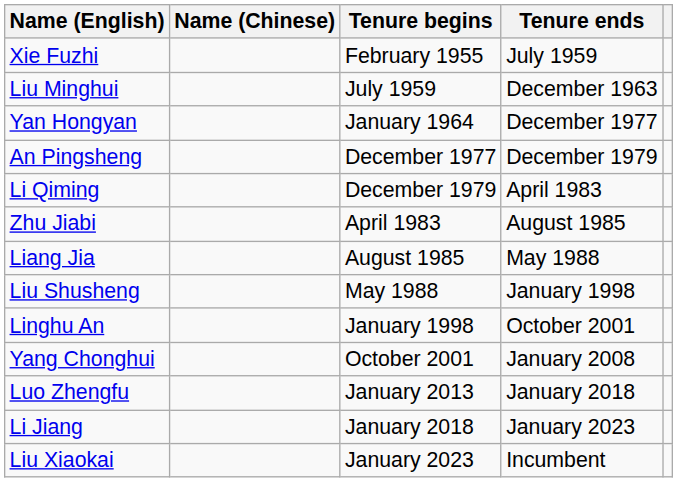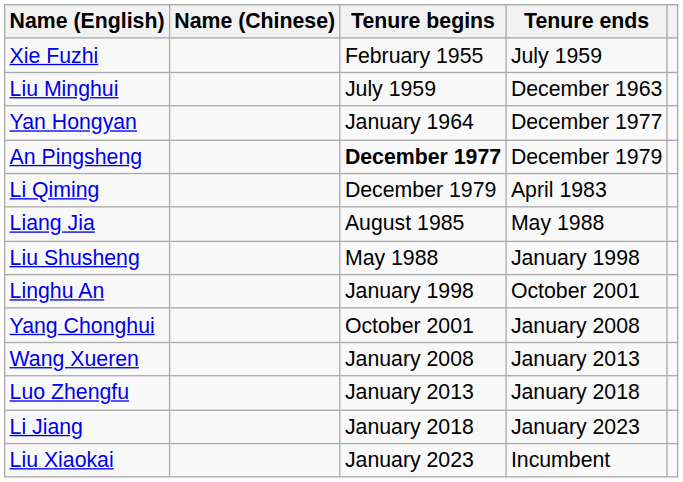 <table class="wikitable">
 <tr>
 <th>Name (English)</th>
 <th>Name (Chinese)</th>
 <th>Tenure begins</th>
 <th>Tenure ends</th>
 <th></th>
 </tr>
 <tr>
 <td><a href='#'>Xie Fuzhi</a></td>
 <td></td>
 <td>February 1955</td>
 <td>July 1959</td>
 <td></td>
 </tr>
 <tr>
 <td><a href='#'>Liu Minghui</a></td>
 <td></td>
 <td>July 1959</td>
 <td>December 1963</td>
 <td></td>
 </tr>
 <tr>
 <td><a href='#'>Yan Hongyan</a></td>
 <td></td>
 <td>January 1964</td>
 <td>December 1977</td>
 <td></td>
 </tr>
 <tr>
 <td><a href='#'>An Pingsheng</a></td>
 <td></td>
-<td>December 1977</td>
+<td><strong>December 1977</strong></td>
 <td>December 1979</td>
 <td></td>
 </tr>
 <tr>
 <td><a href='#'>Li Qiming</a></td>
 <td></td>
 <td>December 1979</td>
 <td>April 1983</td>
-<td></td>
-</tr>
-<tr>
-<td><a href='#'>Zhu Jiabi</a></td>
-<td></td>
-<td>April 1983</td>
-<td>August 1985</td>
 <td></td>
 </tr>
 <tr>
 <td><a href='#'>Liang Jia</a></td>
 <td></td>
 <td>August 1985</td>
 <td>May 1988</td>
 <td></td>
 </tr>
 <tr>
 <td><a href='#'>Liu Shusheng</a></td>
 <td></td>
 <td>May 1988</td>
 <td>January 1998</td>
 <td></td>
 </tr>
 <tr>
 <td><a href='#'>Linghu An</a></td>
 <td></td>
 <td>January 1998</td>
 <td>October 2001</td>
 <td></td>
 </tr>
 <tr>
 <td><a href='#'>Yang Chonghui</a></td>
 <td></td>
 <td>October 2001</td>
 <td>January 2008</td>
 <td></td>
 </tr>
 <tr>
+<td><a href='#'>Wang Xueren</a></td>
+<td></td>
+<td>January 2008</td>
+<td>January 2013</td>
+<td></td>
+</tr>
+<tr>
 <td><a href='#'>Luo Zhengfu</a></td>
 <td></td>
 <td>January 2013</td>
 <td>January 2018</td>
 <td></td>
 </tr>
 <tr>
 <td><a href='#'>Li Jiang</a></td>
 <td></td>
 <td>January 2018</td>
 <td>January 2023</td>
 <td></td>
 </tr>
 <tr>
 <td><a href='#'>Liu Xiaokai</a></td>
 <td></td>
 <td>January 2023</td>
 <td>Incumbent</td>
 <td></td>
 </tr>
 </table>
